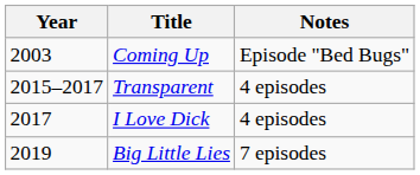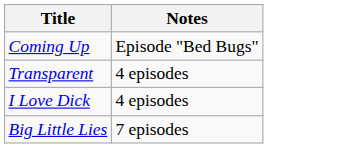 <table class="wikitable">
 <tr>
-<th>Year</th>
 <th>Title</th>
 <th>Notes</th>
 </tr>
 <tr>
-<td>2003</td>
 <td><em><a href='#'>Coming Up</a></em></td>
 <td>Episode "Bed Bugs"</td>
 </tr>
 <tr>
-<td>2015–2017</td>
 <td><em><a href='#'>Transparent</a></em></td>
 <td>4 episodes</td>
 </tr>
 <tr>
-<td>2017</td>
 <td><em><a href='#'>I Love Dick</a></em></td>
 <td>4 episodes</td>
 </tr>
 <tr>
-<td>2019</td>
 <td><em><a href='#'>Big Little Lies</a></em></td>
 <td>7 episodes</td>
 </tr>
 </table>
